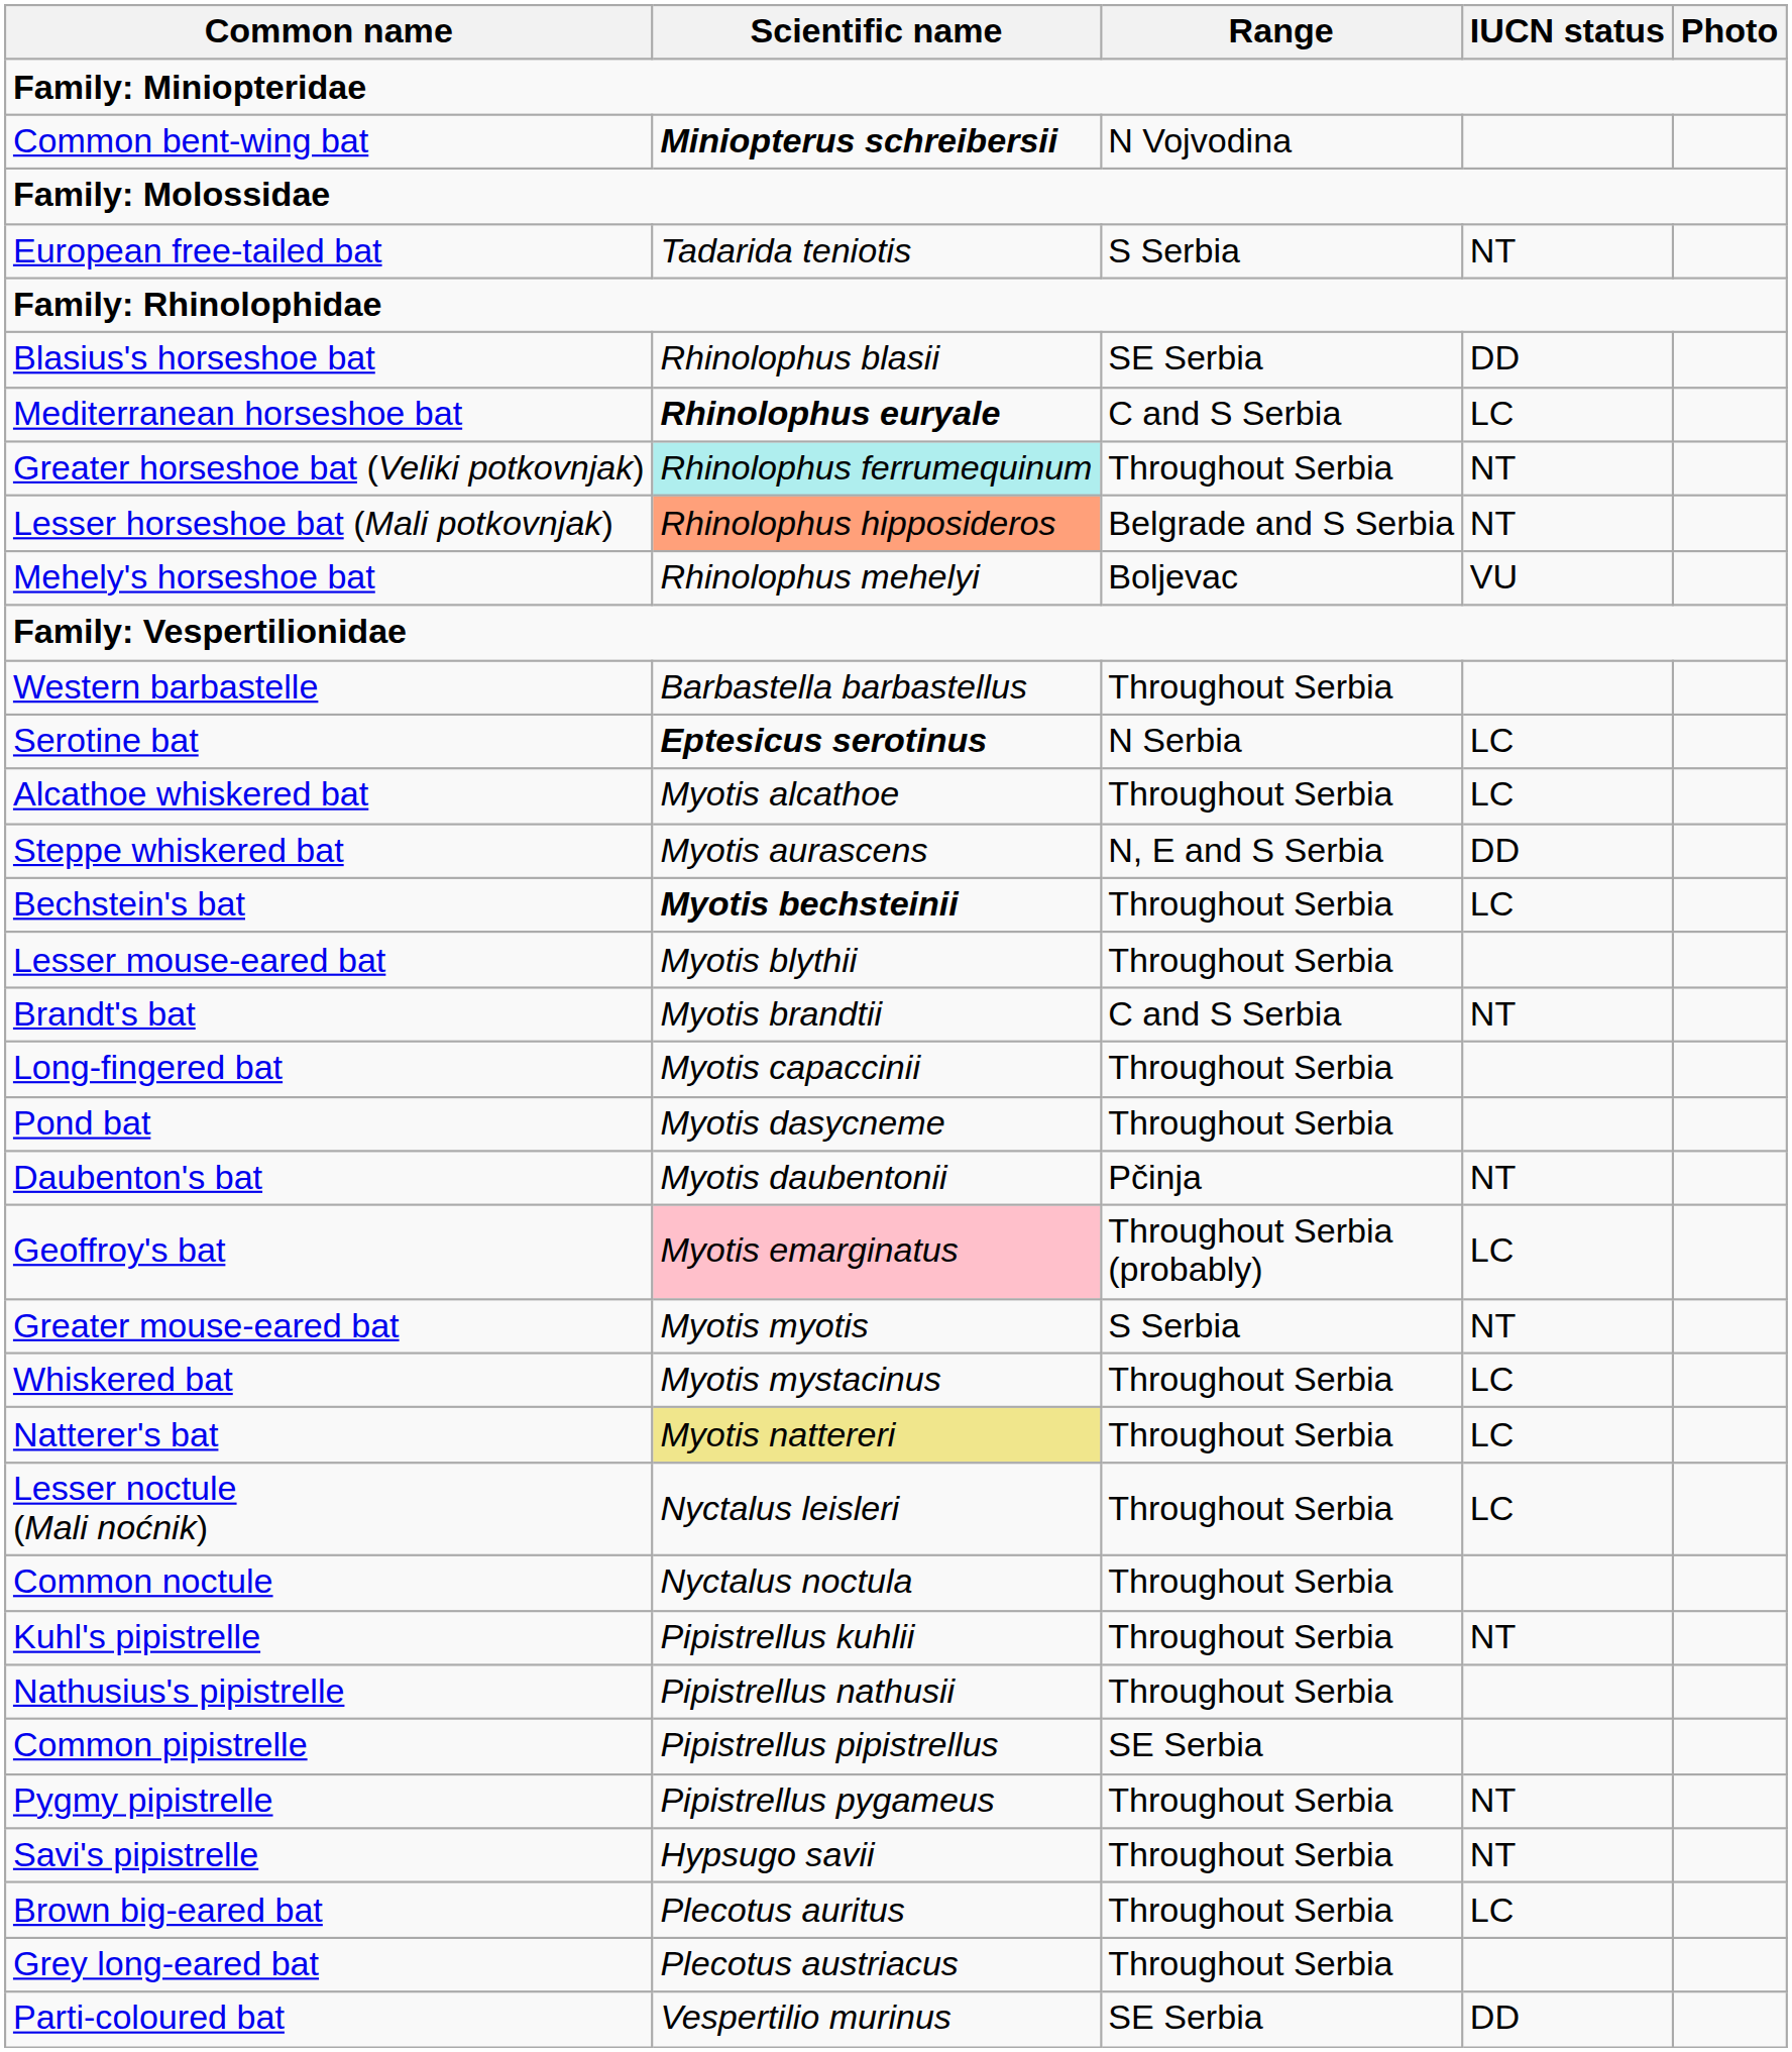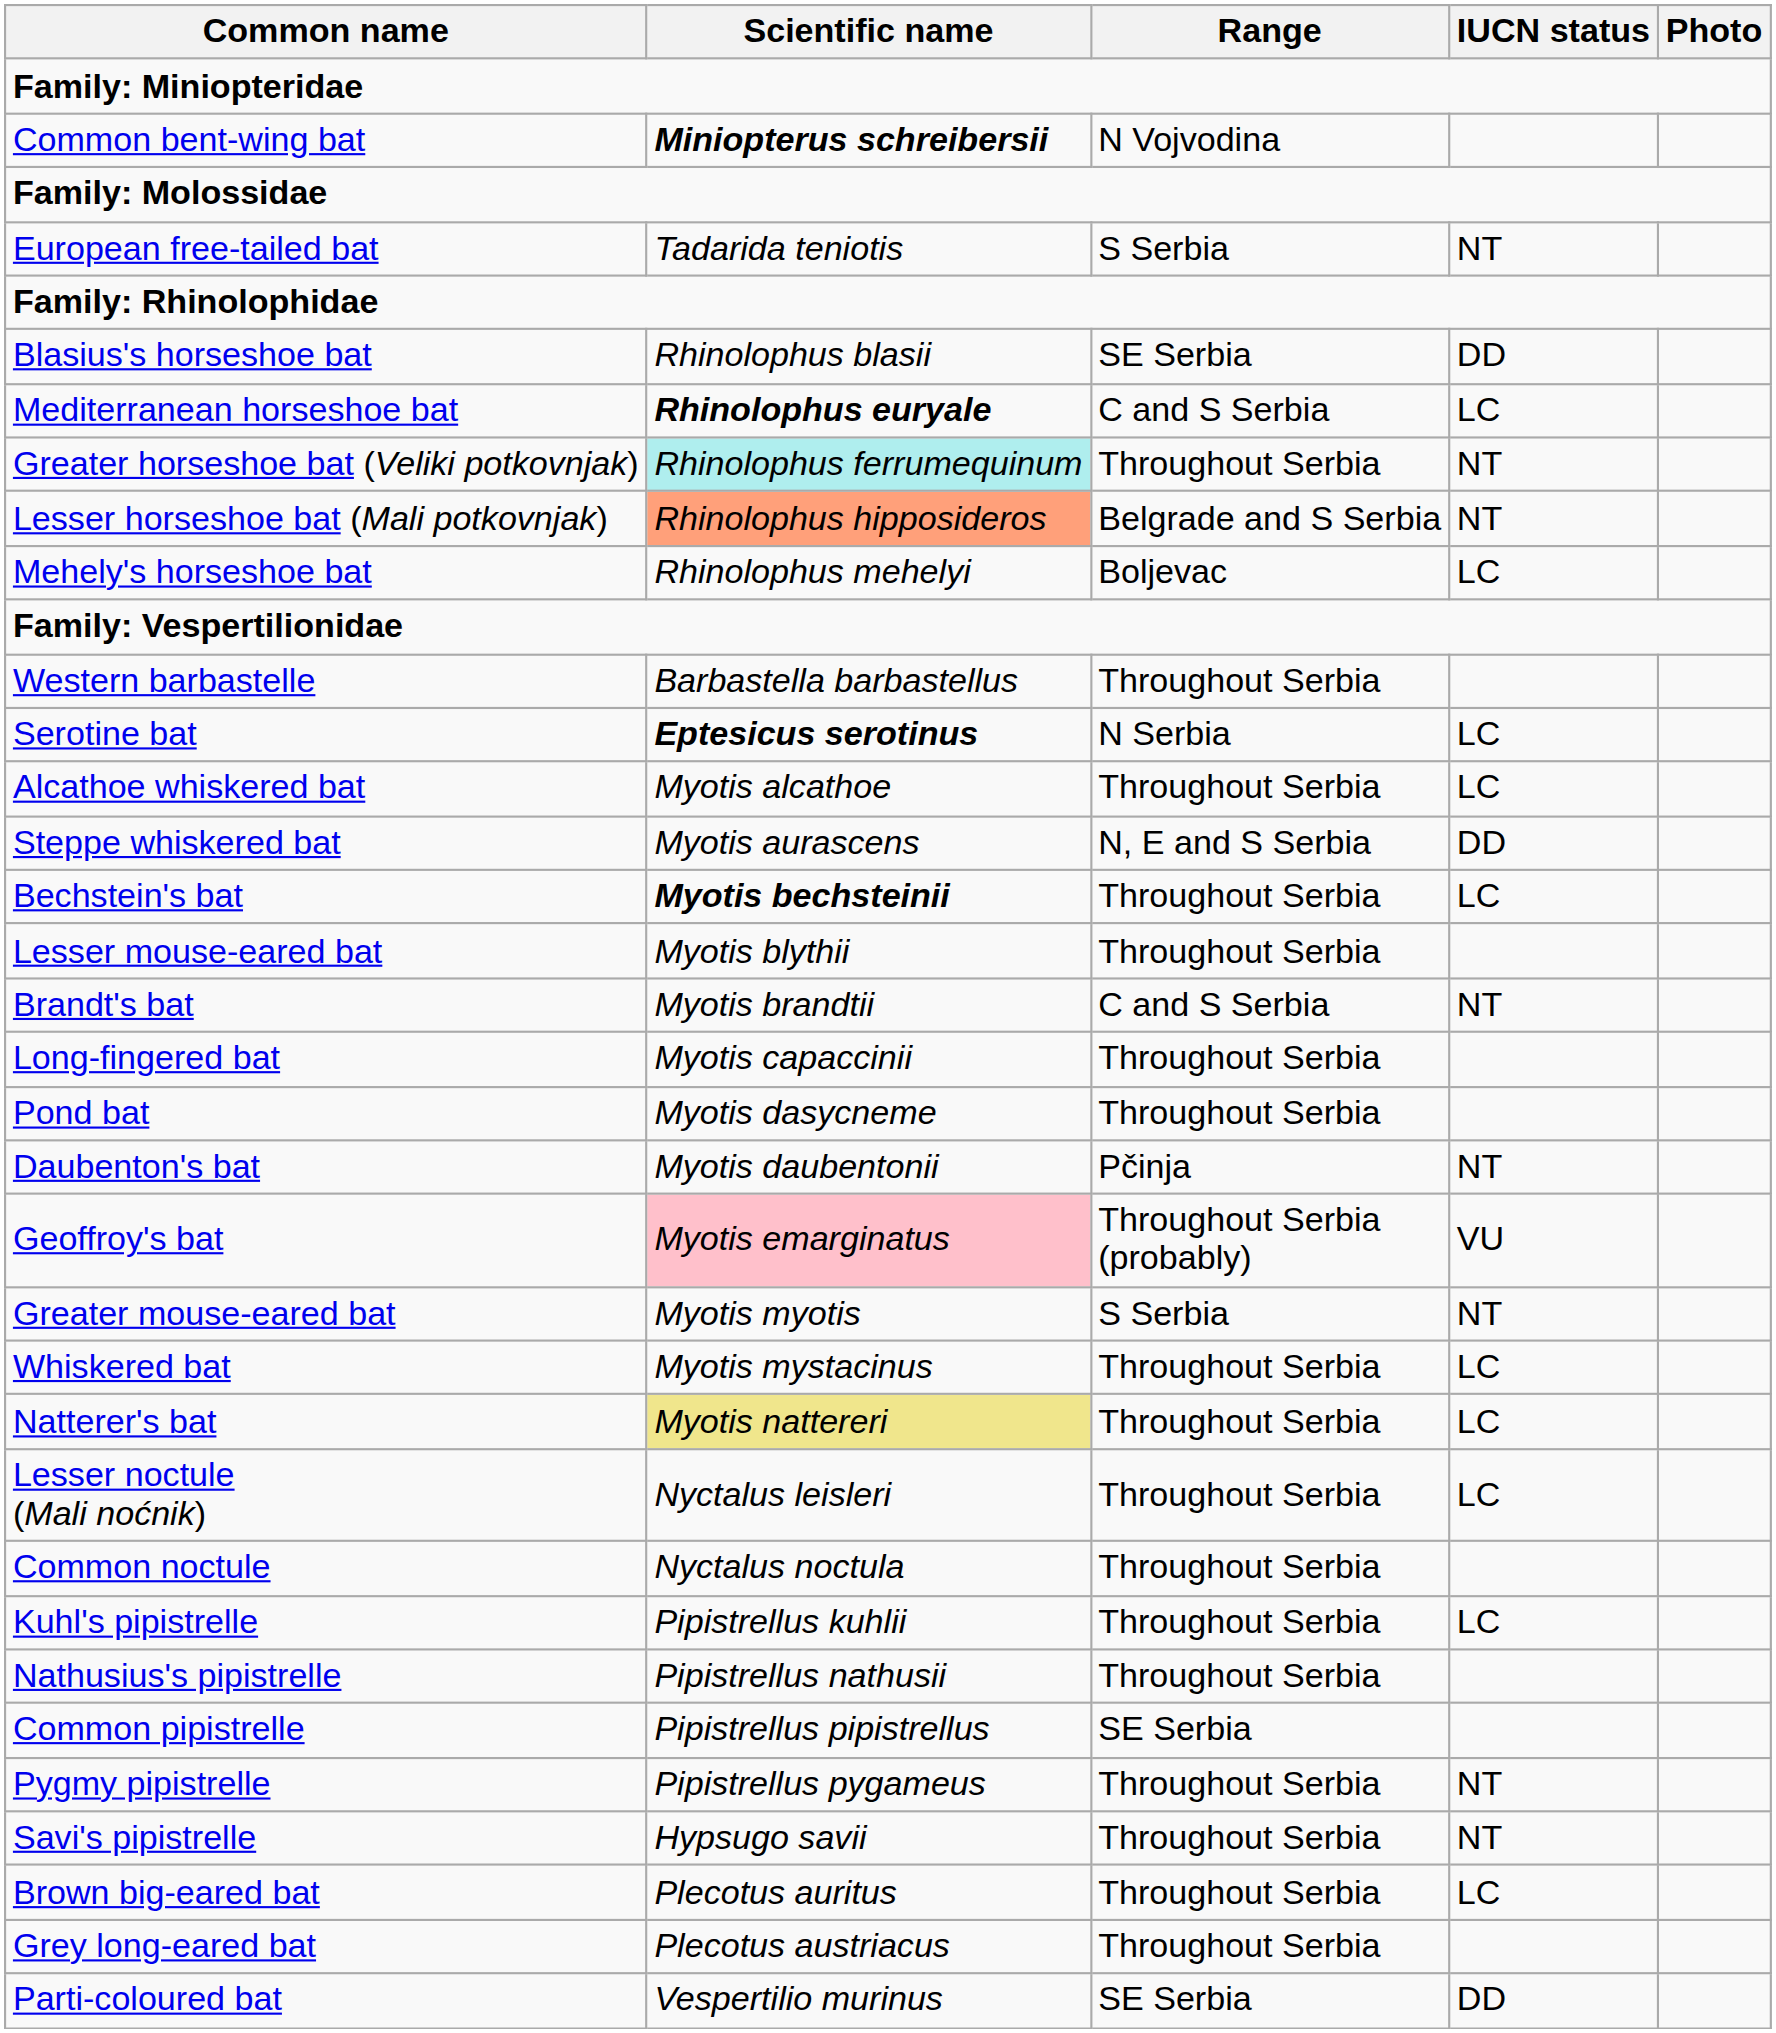 <table class="wikitable">
 <tr>
 <th>Common name</th>
 <th>Scientific name</th>
 <th>Range</th>
 <th>IUCN status</th>
 <th>Photo</th>
 </tr>
 <tr>
 <td colspan="5"><strong>Family: Miniopteridae</strong></td>
 </tr>
 <tr>
 <td><a href='#'>Common bent-wing bat</a></td>
 <td><strong><em>Miniopterus schreibersii</em></strong></td>
 <td>N Vojvodina</td>
 <td></td>
 <td></td>
 </tr>
 <tr>
 <td colspan="5"><strong>Family: Molossidae</strong></td>
 </tr>
 <tr>
 <td><a href='#'>European free-tailed bat</a></td>
 <td><em>Tadarida teniotis</em></td>
 <td>S Serbia</td>
 <td>NT</td>
 <td></td>
 </tr>
 <tr>
 <td colspan="5"><strong>Family: Rhinolophidae</strong></td>
 </tr>
 <tr>
 <td><a href='#'>Blasius's horseshoe bat</a></td>
 <td><em>Rhinolophus blasii</em></td>
 <td>SE Serbia</td>
 <td>DD</td>
 <td></td>
 </tr>
 <tr>
 <td><a href='#'>Mediterranean horseshoe bat</a></td>
 <td><strong><em>Rhinolophus euryale</em></strong></td>
 <td>C and S Serbia</td>
 <td>LC</td>
 <td></td>
 </tr>
 <tr>
 <td><a href='#'>Greater horseshoe bat</a> (<em>Veliki potkovnjak</em>)</td>
 <td style="background: paleturquoise;"><em>Rhinolophus ferrumequinum</em></td>
 <td>Throughout Serbia</td>
 <td>NT</td>
 <td></td>
 </tr>
 <tr>
 <td><a href='#'>Lesser horseshoe bat</a> (<em>Mali potkovnjak</em>)</td>
 <td style="background: lightsalmon;"><em>Rhinolophus hipposideros</em></td>
 <td>Belgrade and S Serbia</td>
 <td>NT</td>
 <td></td>
 </tr>
 <tr>
 <td><a href='#'>Mehely's horseshoe bat</a></td>
 <td><em>Rhinolophus mehelyi</em></td>
 <td>Boljevac</td>
-<td>VU</td>
+<td>LC</td>
 <td></td>
 </tr>
 <tr>
 <td colspan="5"><strong>Family: Vespertilionidae</strong></td>
 </tr>
 <tr>
 <td><a href='#'>Western barbastelle</a></td>
 <td><em>Barbastella barbastellus</em></td>
 <td>Throughout Serbia</td>
 <td></td>
 <td></td>
 </tr>
 <tr>
 <td><a href='#'>Serotine bat</a></td>
 <td><strong><em>Eptesicus serotinus</em></strong></td>
 <td>N Serbia</td>
 <td>LC</td>
 <td></td>
 </tr>
 <tr>
 <td><a href='#'>Alcathoe whiskered bat</a></td>
 <td><em>Myotis alcathoe</em></td>
 <td>Throughout Serbia</td>
 <td>LC</td>
 <td></td>
 </tr>
 <tr>
 <td><a href='#'>Steppe whiskered bat</a></td>
 <td><em>Myotis aurascens</em></td>
 <td>N, E and S Serbia</td>
 <td>DD</td>
 <td></td>
 </tr>
 <tr>
 <td><a href='#'>Bechstein's bat</a></td>
 <td><strong><em>Myotis bechsteinii</em></strong></td>
 <td>Throughout Serbia</td>
 <td>LC</td>
 <td></td>
 </tr>
 <tr>
 <td><a href='#'>Lesser mouse-eared bat</a></td>
 <td><em>Myotis blythii</em></td>
 <td>Throughout Serbia</td>
 <td></td>
 <td></td>
 </tr>
 <tr>
 <td><a href='#'>Brandt's bat</a></td>
 <td><em>Myotis brandtii</em></td>
 <td>C and S Serbia</td>
 <td>NT</td>
 <td></td>
 </tr>
 <tr>
 <td><a href='#'>Long-fingered bat</a></td>
 <td><em>Myotis capaccinii</em></td>
 <td>Throughout Serbia</td>
 <td></td>
 <td></td>
 </tr>
 <tr>
 <td><a href='#'>Pond bat</a></td>
 <td><em>Myotis dasycneme</em></td>
 <td>Throughout Serbia</td>
 <td></td>
 <td></td>
 </tr>
 <tr>
 <td><a href='#'>Daubenton's bat</a></td>
 <td><em>Myotis daubentonii</em></td>
 <td>Pčinja</td>
 <td>NT</td>
 <td></td>
 </tr>
 <tr>
 <td><a href='#'>Geoffroy's bat</a></td>
 <td style="background: pink;"><em>Myotis emarginatus</em></td>
 <td>Throughout Serbia<br>(probably)</td>
-<td>LC</td>
+<td>VU</td>
 <td></td>
 </tr>
 <tr>
 <td><a href='#'>Greater mouse-eared bat</a></td>
 <td><em>Myotis myotis</em></td>
 <td>S Serbia</td>
 <td>NT</td>
 <td></td>
 </tr>
 <tr>
 <td><a href='#'>Whiskered bat</a></td>
 <td><em>Myotis mystacinus</em></td>
 <td>Throughout Serbia</td>
 <td>LC</td>
 <td></td>
 </tr>
 <tr>
 <td><a href='#'>Natterer's bat</a></td>
 <td style="background: khaki;"><em>Myotis nattereri</em></td>
 <td>Throughout Serbia</td>
 <td>LC</td>
 <td></td>
 </tr>
 <tr>
 <td><a href='#'>Lesser noctule</a><br>(<em>Mali noćnik</em>)</td>
 <td><em>Nyctalus leisleri</em></td>
 <td>Throughout Serbia</td>
 <td>LC</td>
 <td></td>
 </tr>
 <tr>
 <td><a href='#'>Common noctule</a></td>
 <td><em>Nyctalus noctula</em></td>
 <td>Throughout Serbia</td>
 <td></td>
 <td></td>
 </tr>
 <tr>
 <td><a href='#'>Kuhl's pipistrelle</a></td>
 <td><em>Pipistrellus kuhlii</em></td>
 <td>Throughout Serbia</td>
-<td>NT</td>
+<td>LC</td>
 <td></td>
 </tr>
 <tr>
 <td><a href='#'>Nathusius's pipistrelle</a></td>
 <td><em>Pipistrellus nathusii</em></td>
 <td>Throughout Serbia</td>
 <td></td>
 <td></td>
 </tr>
 <tr>
 <td><a href='#'>Common pipistrelle</a></td>
 <td><em>Pipistrellus pipistrellus</em></td>
 <td>SE Serbia</td>
 <td></td>
 <td></td>
 </tr>
 <tr>
 <td><a href='#'>Pygmy pipistrelle</a></td>
 <td><em>Pipistrellus pygameus</em></td>
 <td>Throughout Serbia</td>
 <td>NT</td>
 <td></td>
 </tr>
 <tr>
 <td><a href='#'>Savi's pipistrelle</a></td>
 <td><em>Hypsugo savii</em></td>
 <td>Throughout Serbia</td>
 <td>NT</td>
 <td></td>
 </tr>
 <tr>
 <td><a href='#'>Brown big-eared bat</a></td>
 <td><em>Plecotus auritus</em></td>
 <td>Throughout Serbia</td>
 <td>LC</td>
 <td></td>
 </tr>
 <tr>
 <td><a href='#'>Grey long-eared bat</a></td>
 <td><em>Plecotus austriacus</em></td>
 <td>Throughout Serbia</td>
 <td></td>
 <td></td>
 </tr>
 <tr>
 <td><a href='#'>Parti-coloured bat</a></td>
 <td><em>Vespertilio murinus</em></td>
 <td>SE Serbia</td>
 <td>DD</td>
 <td></td>
 </tr>
 </table>
